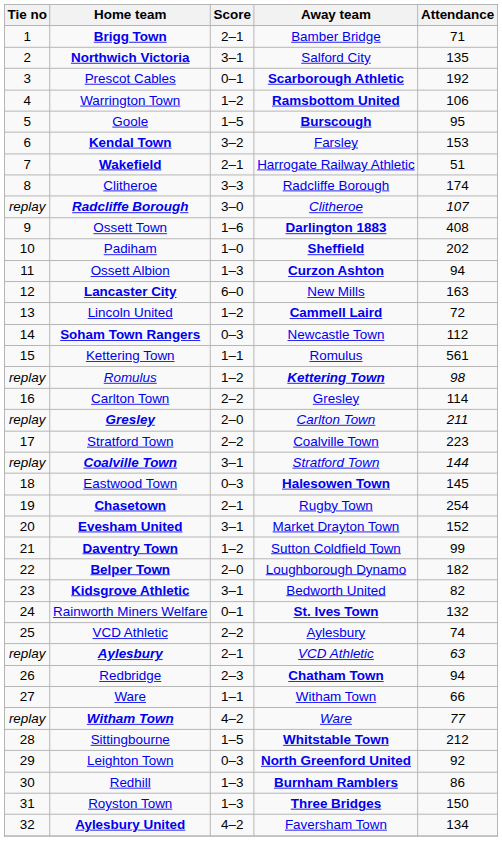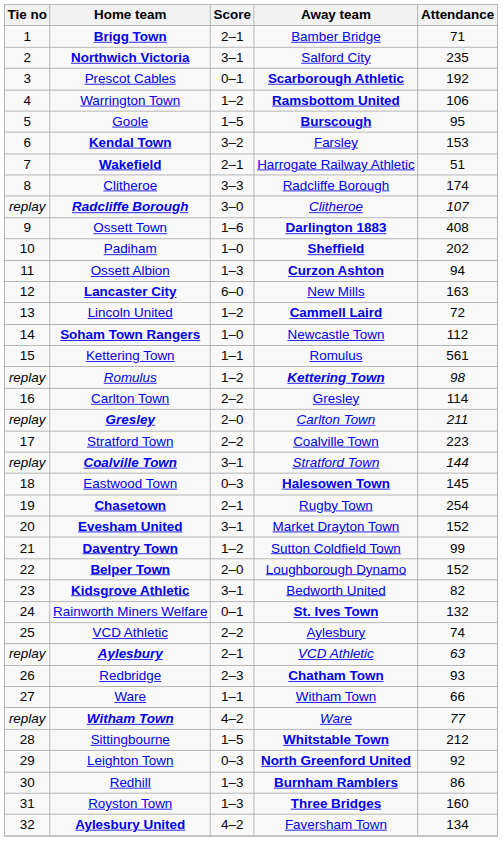 <table class="wikitable" style="text-align:center">
 <tr>
 <th>Tie no</th>
 <th>Home team</th>
 <th>Score</th>
 <th>Away team</th>
 <th>Attendance</th>
 </tr>
 <tr>
 <td>1</td>
 <td><strong><a href='#'>Brigg Town</a></strong></td>
 <td>2–1</td>
 <td><a href='#'>Bamber Bridge</a></td>
 <td>71</td>
 </tr>
 <tr>
 <td>2</td>
 <td><strong><a href='#'>Northwich Victoria</a></strong></td>
 <td>3–1</td>
 <td><a href='#'>Salford City</a></td>
-<td>135</td>
+<td>235</td>
 </tr>
 <tr>
 <td>3</td>
 <td><a href='#'>Prescot Cables</a></td>
 <td>0–1</td>
 <td><strong><a href='#'>Scarborough Athletic</a></strong></td>
 <td>192</td>
 </tr>
 <tr>
 <td>4</td>
 <td><a href='#'>Warrington Town</a></td>
 <td>1–2</td>
 <td><strong><a href='#'>Ramsbottom United</a></strong></td>
 <td>106</td>
 </tr>
 <tr>
 <td>5</td>
 <td><a href='#'>Goole</a></td>
 <td>1–5</td>
 <td><strong><a href='#'>Burscough</a></strong></td>
 <td>95</td>
 </tr>
 <tr>
 <td>6</td>
 <td><strong><a href='#'>Kendal Town</a></strong></td>
 <td>3–2</td>
 <td><a href='#'>Farsley</a></td>
 <td>153</td>
 </tr>
 <tr>
 <td>7</td>
 <td><strong><a href='#'>Wakefield</a></strong></td>
 <td>2–1</td>
 <td><a href='#'>Harrogate Railway Athletic</a></td>
 <td>51</td>
 </tr>
 <tr>
 <td>8</td>
 <td><a href='#'>Clitheroe</a></td>
 <td>3–3</td>
 <td><a href='#'>Radcliffe Borough</a></td>
 <td>174</td>
 </tr>
 <tr>
 <td><em>replay</em></td>
 <td><strong><em><a href='#'>Radcliffe Borough</a></em></strong></td>
 <td>3–0</td>
 <td><em><a href='#'>Clitheroe</a></em></td>
 <td><em>107</em></td>
 </tr>
 <tr>
 <td>9</td>
 <td><a href='#'>Ossett Town</a></td>
 <td>1–6</td>
 <td><strong><a href='#'>Darlington 1883</a></strong></td>
 <td>408</td>
 </tr>
 <tr>
 <td>10</td>
 <td><a href='#'>Padiham</a></td>
 <td>1–0</td>
 <td><strong><a href='#'>Sheffield</a></strong></td>
 <td>202</td>
 </tr>
 <tr>
 <td>11</td>
 <td><a href='#'>Ossett Albion</a></td>
 <td>1–3</td>
 <td><strong><a href='#'>Curzon Ashton</a></strong></td>
 <td>94</td>
 </tr>
 <tr>
 <td>12</td>
 <td><strong><a href='#'>Lancaster City</a></strong></td>
 <td>6–0</td>
 <td><a href='#'>New Mills</a></td>
 <td>163</td>
 </tr>
 <tr>
 <td>13</td>
 <td><a href='#'>Lincoln United</a></td>
 <td>1–2</td>
 <td><strong><a href='#'>Cammell Laird</a></strong></td>
 <td>72</td>
 </tr>
 <tr>
 <td>14</td>
 <td><strong><a href='#'>Soham Town Rangers</a></strong></td>
-<td>0–3</td>
+<td>1–0</td>
 <td><a href='#'>Newcastle Town</a></td>
 <td>112</td>
 </tr>
 <tr>
 <td>15</td>
 <td><a href='#'>Kettering Town</a></td>
 <td>1–1</td>
 <td><a href='#'>Romulus</a></td>
 <td>561</td>
 </tr>
 <tr>
 <td><em>replay</em></td>
 <td><em><a href='#'>Romulus</a></em></td>
 <td>1–2</td>
 <td><strong><em><a href='#'>Kettering Town</a></em></strong></td>
 <td><em>98</em></td>
 </tr>
 <tr>
 <td>16</td>
 <td><a href='#'>Carlton Town</a></td>
 <td>2–2</td>
 <td><a href='#'>Gresley</a></td>
 <td>114</td>
 </tr>
 <tr>
 <td><em>replay</em></td>
 <td><strong><em><a href='#'>Gresley</a></em></strong></td>
 <td>2–0</td>
 <td><em><a href='#'>Carlton Town</a></em></td>
 <td><em>211</em></td>
 </tr>
 <tr>
 <td>17</td>
 <td><a href='#'>Stratford Town</a></td>
 <td>2–2</td>
 <td><a href='#'>Coalville Town</a></td>
 <td>223</td>
 </tr>
 <tr>
 <td><em>replay</em></td>
 <td><strong><em><a href='#'>Coalville Town</a></em></strong></td>
 <td>3–1</td>
 <td><em><a href='#'>Stratford Town</a></em></td>
 <td><em>144</em></td>
 </tr>
 <tr>
 <td>18</td>
 <td><a href='#'>Eastwood Town</a></td>
 <td>0–3</td>
 <td><strong><a href='#'>Halesowen Town</a></strong></td>
 <td>145</td>
 </tr>
 <tr>
 <td>19</td>
 <td><strong><a href='#'>Chasetown</a></strong></td>
 <td>2–1</td>
 <td><a href='#'>Rugby Town</a></td>
 <td>254</td>
 </tr>
 <tr>
 <td>20</td>
 <td><strong><a href='#'>Evesham United</a></strong></td>
 <td>3–1</td>
 <td><a href='#'>Market Drayton Town</a></td>
 <td>152</td>
 </tr>
 <tr>
 <td>21</td>
 <td><strong><a href='#'>Daventry Town</a></strong></td>
 <td>1–2</td>
 <td><a href='#'>Sutton Coldfield Town</a></td>
 <td>99</td>
 </tr>
 <tr>
 <td>22</td>
 <td><strong><a href='#'>Belper Town</a></strong></td>
 <td>2–0</td>
 <td><a href='#'>Loughborough Dynamo</a></td>
-<td>182</td>
+<td>152</td>
 </tr>
 <tr>
 <td>23</td>
 <td><strong><a href='#'>Kidsgrove Athletic</a></strong></td>
 <td>3–1</td>
 <td><a href='#'>Bedworth United</a></td>
 <td>82</td>
 </tr>
 <tr>
 <td>24</td>
 <td><a href='#'>Rainworth Miners Welfare</a></td>
 <td>0–1</td>
 <td><strong><a href='#'>St. Ives Town</a></strong></td>
 <td>132</td>
 </tr>
 <tr>
 <td>25</td>
 <td><a href='#'>VCD Athletic</a></td>
 <td>2–2</td>
 <td><a href='#'>Aylesbury</a></td>
 <td>74</td>
 </tr>
 <tr>
 <td><em>replay</em></td>
 <td><strong><em><a href='#'>Aylesbury</a></em></strong></td>
 <td>2–1</td>
 <td><em><a href='#'>VCD Athletic</a></em></td>
 <td><em>63</em></td>
 </tr>
 <tr>
 <td>26</td>
 <td><a href='#'>Redbridge</a></td>
 <td>2–3</td>
 <td><strong><a href='#'>Chatham Town</a></strong></td>
-<td>94</td>
+<td>93</td>
 </tr>
 <tr>
 <td>27</td>
 <td><a href='#'>Ware</a></td>
 <td>1–1</td>
 <td><a href='#'>Witham Town</a></td>
 <td>66</td>
 </tr>
 <tr>
 <td><em>replay</em></td>
 <td><strong><em><a href='#'>Witham Town</a></em></strong></td>
 <td>4–2</td>
 <td><em><a href='#'>Ware</a></em></td>
 <td><em>77</em></td>
 </tr>
 <tr>
 <td>28</td>
 <td><a href='#'>Sittingbourne</a></td>
 <td>1–5</td>
 <td><strong><a href='#'>Whitstable Town</a></strong></td>
 <td>212</td>
 </tr>
 <tr>
 <td>29</td>
 <td><a href='#'>Leighton Town</a></td>
 <td>0–3</td>
 <td><strong><a href='#'>North Greenford United</a></strong></td>
 <td>92</td>
 </tr>
 <tr>
 <td>30</td>
 <td><a href='#'>Redhill</a></td>
 <td>1–3</td>
 <td><strong><a href='#'>Burnham Ramblers</a></strong></td>
 <td>86</td>
 </tr>
 <tr>
 <td>31</td>
 <td><a href='#'>Royston Town</a></td>
 <td>1–3</td>
 <td><strong><a href='#'>Three Bridges</a></strong></td>
-<td>150</td>
+<td>160</td>
 </tr>
 <tr>
 <td>32</td>
 <td><strong><a href='#'>Aylesbury United</a></strong></td>
 <td>4–2</td>
 <td><a href='#'>Faversham Town</a></td>
 <td>134</td>
 </tr>
 <tr>
 </tr>
 </table>
